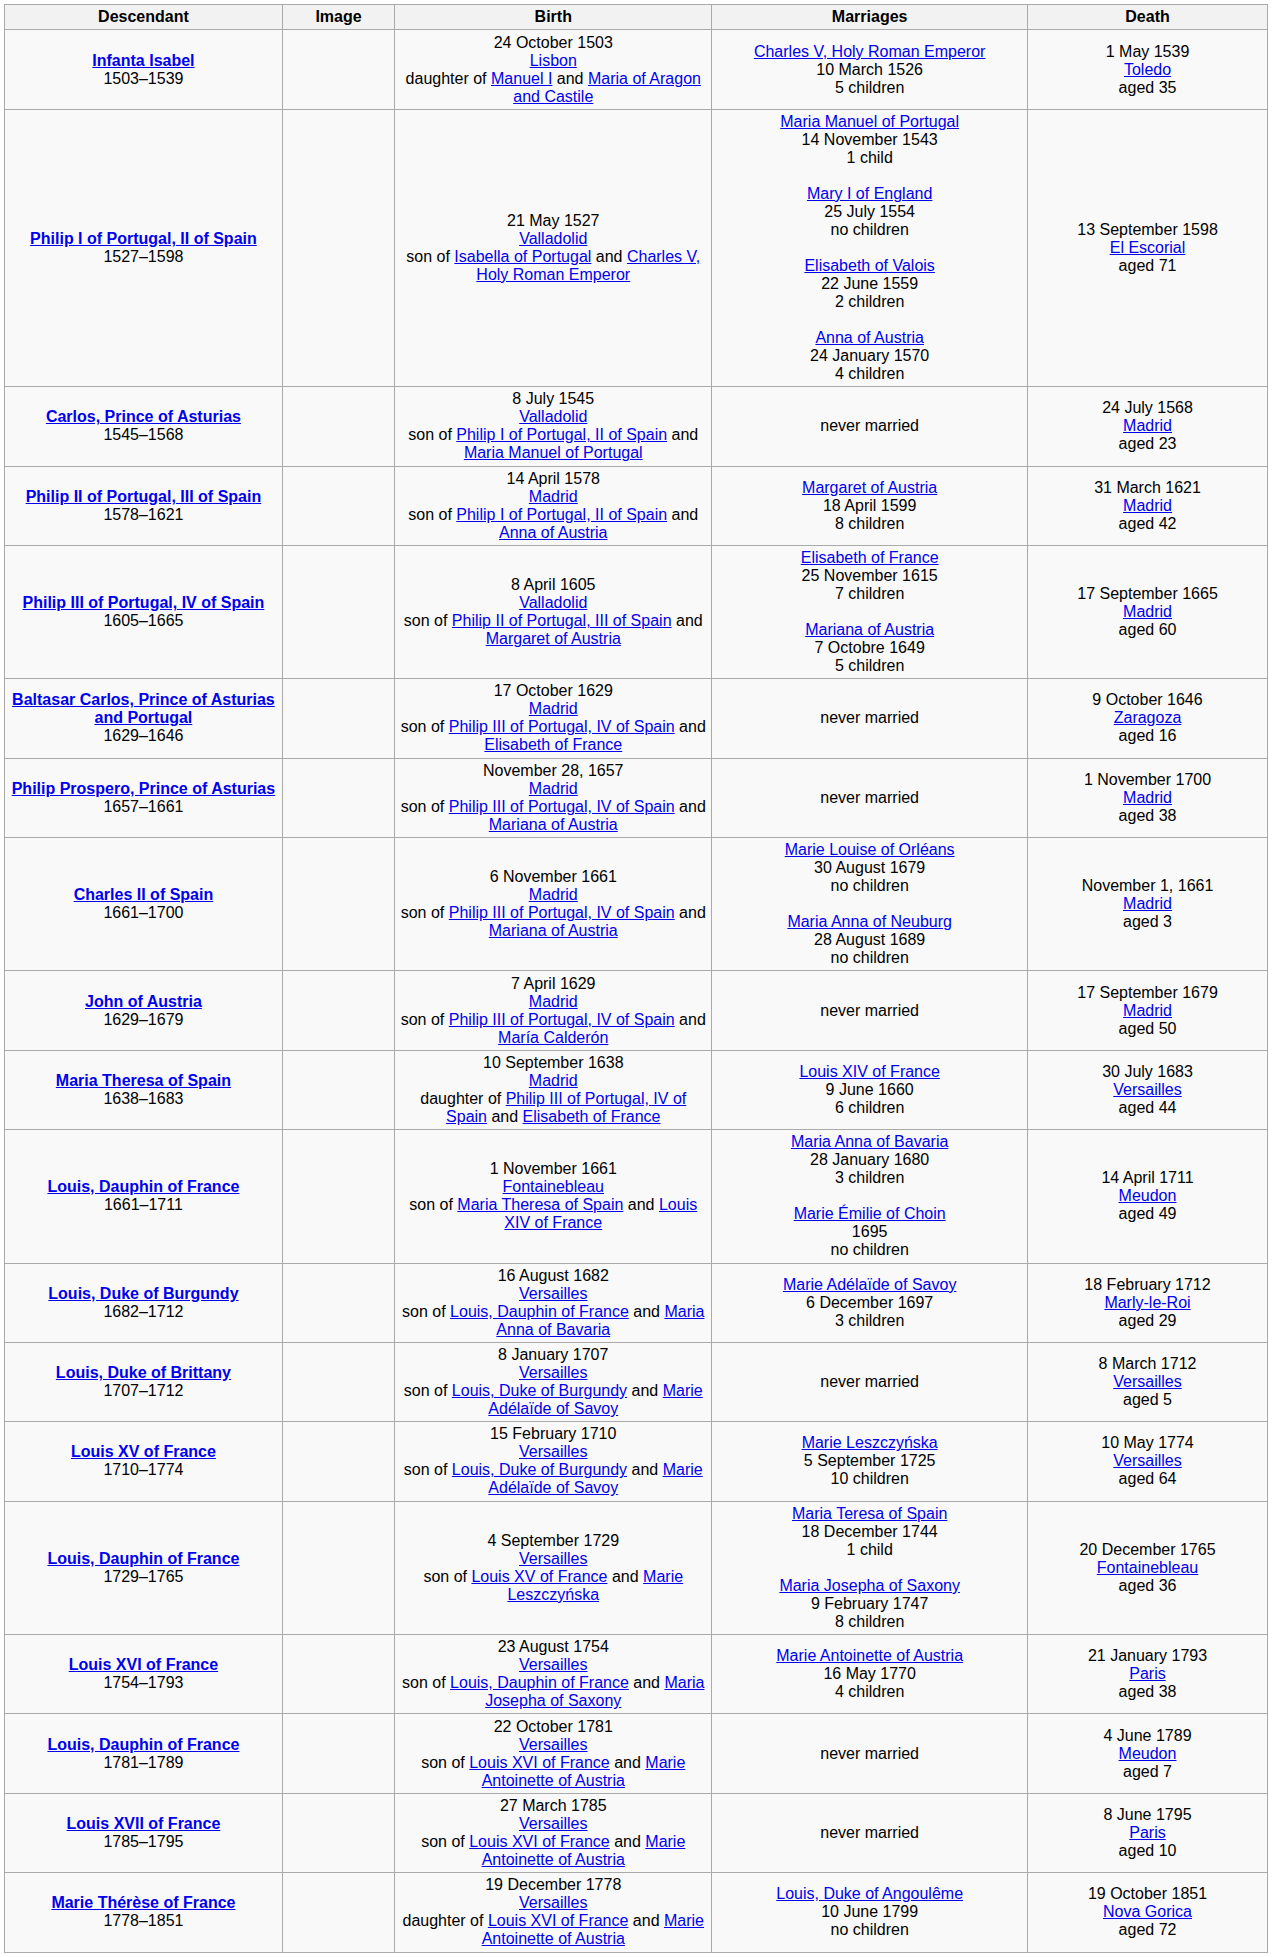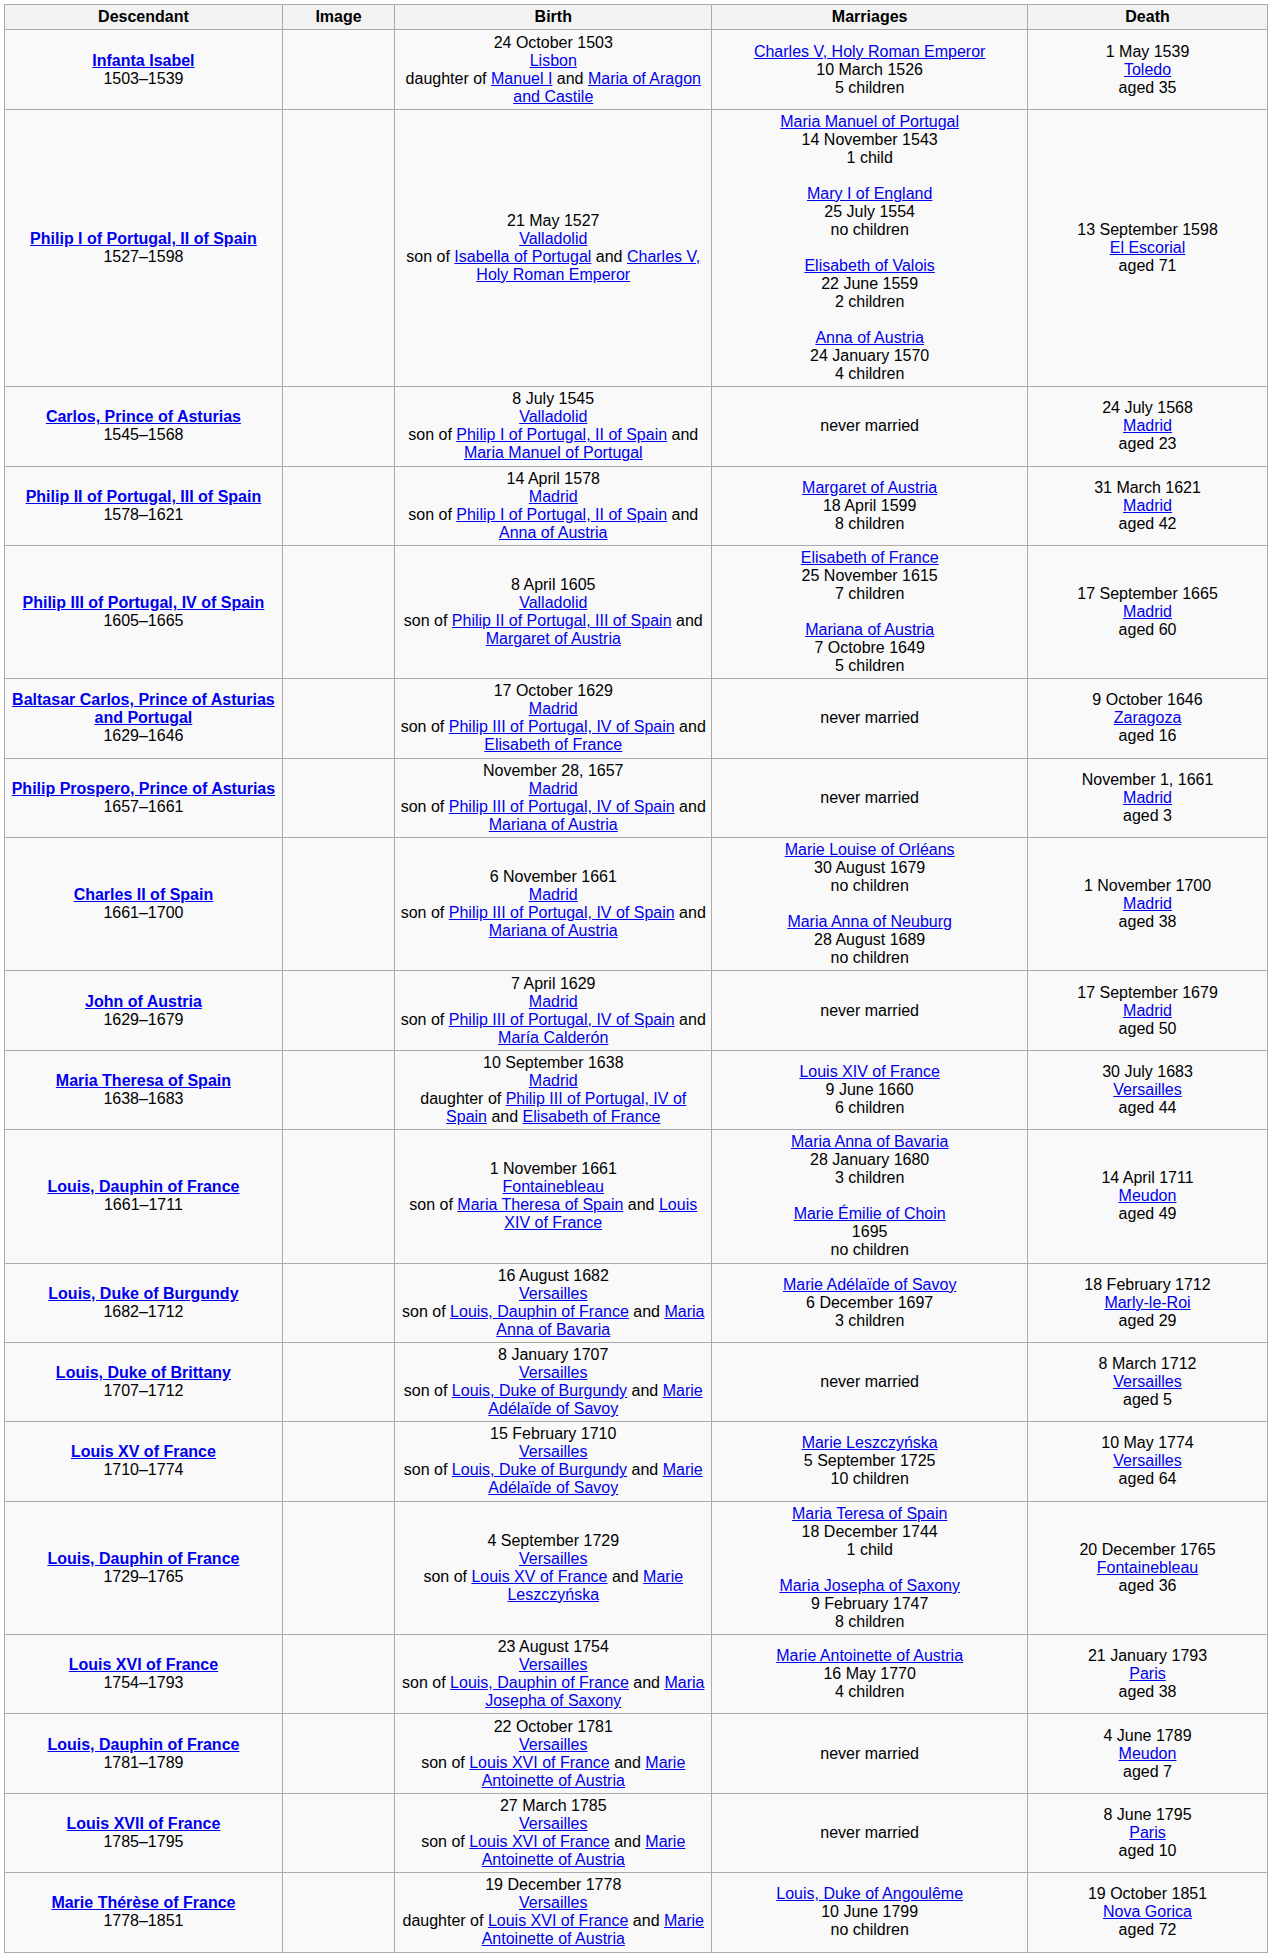 <table style="text-align:center; width:100%" class="wikitable">
 <tr>
 <th style="width:22%;">Descendant</th>
 <th style="width:105px;">Image</th>
 <th>Birth</th>
 <th style="width:25%;">Marriages</th>
 <th style="width:19%;">Death</th>
 </tr>
 <tr>
 <td><strong><a href='#'>Infanta Isabel</a></strong><br>1503–1539</td>
 <td></td>
 <td>24 October 1503<br><a href='#'>Lisbon</a><br>daughter of <a href='#'>Manuel I</a> and <a href='#'>Maria of Aragon and Castile</a></td>
 <td><a href='#'>Charles V, Holy Roman Emperor</a><br>10 March 1526<br>5 children</td>
 <td>1 May 1539<br><a href='#'>Toledo</a><br>aged 35</td>
 </tr>
 <tr>
 <td><strong><a href='#'>Philip I of Portugal, II of Spain</a></strong><br>1527–1598</td>
 <td></td>
 <td>21 May 1527<br><a href='#'>Valladolid</a><br>son of <a href='#'>Isabella of Portugal</a> and <a href='#'>Charles V, Holy Roman Emperor</a></td>
 <td><a href='#'>Maria Manuel of Portugal</a><br>14 November 1543<br>1 child<br><br><a href='#'>Mary I of England</a><br>25 July 1554<br>no children<br><br><a href='#'>Elisabeth of Valois</a><br>22 June 1559<br>2 children<br><br><a href='#'>Anna of Austria</a><br>24 January 1570<br>4 children</td>
 <td>13 September 1598<br><a href='#'>El Escorial</a><br>aged 71</td>
 </tr>
 <tr>
 <td><strong><a href='#'>Carlos, Prince of Asturias</a></strong><br>1545–1568</td>
 <td></td>
 <td>8 July 1545<br><a href='#'>Valladolid</a><br>son of <a href='#'>Philip I of Portugal, II of Spain</a> and <a href='#'>Maria Manuel of Portugal</a></td>
 <td>never married</td>
 <td>24 July 1568<br><a href='#'>Madrid</a><br>aged 23</td>
 </tr>
 <tr>
 <td><strong><a href='#'>Philip II of Portugal, III of Spain</a></strong><br>1578–1621</td>
 <td></td>
 <td>14 April 1578<br><a href='#'>Madrid</a><br>son of <a href='#'>Philip I of Portugal, II of Spain</a> and <a href='#'>Anna of Austria</a></td>
 <td><a href='#'>Margaret of Austria</a><br>18 April 1599<br>8 children</td>
 <td>31 March 1621<br><a href='#'>Madrid</a><br>aged 42</td>
 </tr>
 <tr>
 <td><strong><a href='#'>Philip III of Portugal, IV of Spain</a></strong><br>1605–1665</td>
 <td></td>
 <td>8 April 1605<br><a href='#'>Valladolid</a><br>son of <a href='#'>Philip II of Portugal, III of Spain</a> and <a href='#'>Margaret of Austria</a></td>
 <td><a href='#'>Elisabeth of France</a><br>25 November 1615<br>7 children<br><br><a href='#'>Mariana of Austria</a><br>7 Octobre 1649<br>5 children</td>
 <td>17 September 1665<br><a href='#'>Madrid</a><br>aged 60</td>
 </tr>
 <tr>
 <td><strong><a href='#'>Baltasar Carlos, Prince of Asturias and Portugal</a></strong><br>1629–1646</td>
 <td></td>
 <td>17 October 1629<br><a href='#'>Madrid</a><br>son of <a href='#'>Philip III of Portugal, IV of Spain</a> and <a href='#'>Elisabeth of France</a></td>
 <td>never married</td>
 <td>9 October 1646<br><a href='#'>Zaragoza</a><br>aged 16</td>
 </tr>
 <tr>
 <td><strong><a href='#'>Philip Prospero, Prince of Asturias</a></strong><br>1657–1661</td>
 <td></td>
 <td>November 28, 1657<br><a href='#'>Madrid</a><br>son of <a href='#'>Philip III of Portugal, IV of Spain</a> and <a href='#'>Mariana of Austria</a></td>
 <td>never married</td>
-<td>1 November 1700<br><a href='#'>Madrid</a><br>aged 38</td>
+<td>November 1, 1661<br><a href='#'>Madrid</a><br>aged 3</td>
 </tr>
 <tr>
 <td><strong><a href='#'>Charles II of Spain</a></strong><br>1661–1700</td>
 <td></td>
 <td>6 November 1661<br><a href='#'>Madrid</a><br>son of <a href='#'>Philip III of Portugal, IV of Spain</a> and <a href='#'>Mariana of Austria</a></td>
 <td><a href='#'>Marie Louise of Orléans</a><br>30 August 1679<br>no children<br><br><a href='#'>Maria Anna of Neuburg</a><br>28 August 1689<br>no children</td>
-<td>November 1, 1661<br><a href='#'>Madrid</a><br>aged 3</td>
+<td>1 November 1700<br><a href='#'>Madrid</a><br>aged 38</td>
 </tr>
 <tr>
 <td><strong><a href='#'>John of Austria</a></strong><br>1629–1679</td>
 <td></td>
 <td>7 April 1629 <br><a href='#'>Madrid</a><br>son of <a href='#'>Philip III of Portugal, IV of Spain</a> and <a href='#'>María Calderón</a></td>
 <td>never married</td>
 <td>17 September 1679<br><a href='#'>Madrid</a><br>aged 50</td>
 </tr>
 <tr>
 <td><strong><a href='#'>Maria Theresa of Spain</a></strong><br>1638–1683</td>
 <td></td>
 <td>10 September 1638<br><a href='#'>Madrid</a><br>daughter of <a href='#'>Philip III of Portugal, IV of Spain</a> and <a href='#'>Elisabeth of France</a></td>
 <td><a href='#'>Louis XIV of France</a><br>9 June 1660<br>6 children</td>
 <td>30 July 1683<br><a href='#'>Versailles</a><br>aged 44</td>
 </tr>
 <tr>
 <td><strong><a href='#'>Louis, Dauphin of France</a></strong><br>1661–1711</td>
 <td></td>
 <td>1 November 1661<br><a href='#'>Fontainebleau</a><br>son of <a href='#'>Maria Theresa of Spain</a> and <a href='#'>Louis XIV of France</a></td>
 <td><a href='#'>Maria Anna of Bavaria</a><br>28 January 1680<br>3 children<br><br><a href='#'>Marie Émilie of Choin</a><br>1695<br>no children</td>
 <td>14 April 1711<br><a href='#'>Meudon</a><br>aged 49</td>
 </tr>
 <tr>
 <td><strong><a href='#'>Louis, Duke of Burgundy</a></strong><br>1682–1712</td>
 <td></td>
 <td>16 August 1682<br><a href='#'>Versailles</a><br>son of <a href='#'>Louis, Dauphin of France</a> and <a href='#'>Maria Anna of Bavaria</a></td>
 <td><a href='#'>Marie Adélaïde of Savoy</a><br>6 December 1697<br>3 children</td>
 <td>18 February 1712<br><a href='#'>Marly-le-Roi</a><br>aged 29</td>
 </tr>
 <tr>
 <td><strong><a href='#'>Louis, Duke of Brittany</a></strong><br>1707–1712</td>
 <td></td>
 <td>8 January 1707<br><a href='#'>Versailles</a><br>son of <a href='#'>Louis, Duke of Burgundy</a> and <a href='#'>Marie Adélaïde of Savoy</a></td>
 <td>never married</td>
 <td>8 March 1712<br><a href='#'>Versailles</a><br>aged 5</td>
 </tr>
 <tr>
 <td><strong><a href='#'>Louis XV of France</a></strong><br>1710–1774</td>
 <td></td>
 <td>15 February 1710<br><a href='#'>Versailles</a><br>son of <a href='#'>Louis, Duke of Burgundy</a> and <a href='#'>Marie Adélaïde of Savoy</a></td>
 <td><a href='#'>Marie Leszczyńska</a><br>5 September 1725<br>10 children</td>
 <td>10 May 1774<br><a href='#'>Versailles</a><br>aged 64</td>
 </tr>
 <tr>
 <td><strong><a href='#'>Louis, Dauphin of France</a></strong><br>1729–1765</td>
 <td></td>
 <td>4 September 1729<br><a href='#'>Versailles</a><br>son of <a href='#'>Louis XV of France</a> and <a href='#'>Marie Leszczyńska</a></td>
 <td><a href='#'>Maria Teresa of Spain</a><br>18 December 1744 <br>1 child<br><br><a href='#'>Maria Josepha of Saxony</a><br>9 February 1747<br>8 children</td>
 <td>20 December 1765<br><a href='#'>Fontainebleau</a><br>aged 36</td>
 </tr>
 <tr>
 <td><strong><a href='#'>Louis XVI of France</a></strong><br>1754–1793</td>
 <td></td>
 <td>23 August 1754<br><a href='#'>Versailles</a><br>son of <a href='#'>Louis, Dauphin of France</a> and <a href='#'>Maria Josepha of Saxony</a></td>
 <td><a href='#'>Marie Antoinette of Austria</a><br>16 May 1770<br>4 children</td>
 <td>21 January 1793<br><a href='#'>Paris</a><br>aged 38</td>
 </tr>
 <tr>
 <td><strong><a href='#'>Louis, Dauphin of France</a></strong><br>1781–1789</td>
 <td></td>
 <td>22 October 1781<br><a href='#'>Versailles</a><br>son of <a href='#'>Louis XVI of France</a> and <a href='#'>Marie Antoinette of Austria</a></td>
 <td>never married</td>
 <td>4 June 1789<br><a href='#'>Meudon</a><br>aged 7</td>
 </tr>
 <tr>
 <td><strong><a href='#'>Louis XVII of France</a></strong><br>1785–1795</td>
 <td></td>
 <td>27 March 1785<br><a href='#'>Versailles</a><br>son of <a href='#'>Louis XVI of France</a> and <a href='#'>Marie Antoinette of Austria</a></td>
 <td>never married</td>
 <td>8 June 1795<br><a href='#'>Paris</a><br>aged 10</td>
 </tr>
 <tr>
 <td><strong><a href='#'>Marie Thérèse of France</a></strong><br>1778–1851</td>
 <td></td>
 <td>19 December 1778<br><a href='#'>Versailles</a><br>daughter of <a href='#'>Louis XVI of France</a> and <a href='#'>Marie Antoinette of Austria</a></td>
 <td><a href='#'>Louis, Duke of Angoulême</a><br>10 June 1799 <br>no children</td>
 <td>19 October 1851<br><a href='#'>Nova Gorica</a><br>aged 72</td>
 </tr>
 </table>
